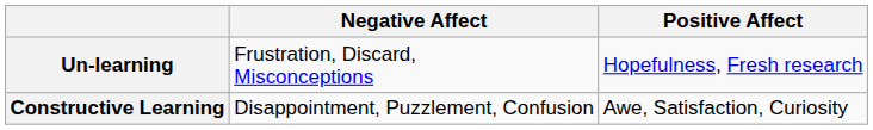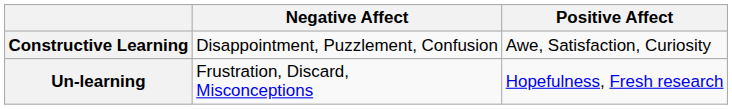 <table class="wikitable">
 <tr>
 <th></th>
 <th>Negative Affect</th>
 <th>Positive Affect</th>
 </tr>
 <tr>
+<th>Constructive Learning</th>
+<td>Disappointment, Puzzlement, Confusion</td>
+<td>Awe, Satisfaction, Curiosity</td>
+</tr>
+<tr>
 <th>Un-learning</th>
 <td>Frustration, Discard,<br><a href='#'>Misconceptions</a></td>
 <td><a href='#'>Hopefulness</a>, <a href='#'>Fresh research</a></td>
 </tr>
-<tr>
-<th>Constructive Learning</th>
-<td>Disappointment, Puzzlement, Confusion</td>
-<td>Awe, Satisfaction, Curiosity</td>
-</tr>
 </table>
